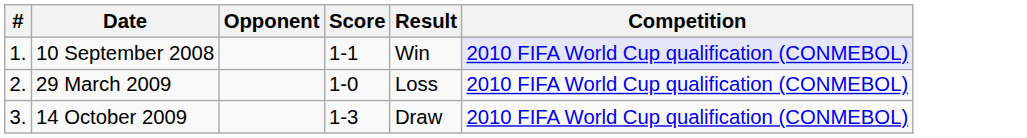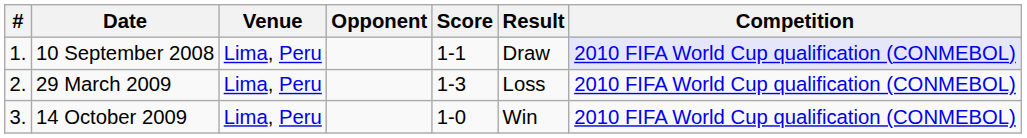 <table class="wikitable sortable" style="font-size:90%">
 <tr>
 <th>#</th>
 <th>Date</th>
+<th>Venue</th>
 <th>Opponent</th>
 <th>Score</th>
 <th>Result</th>
 <th>Competition</th>
 </tr>
 <tr>
 <td>1.</td>
 <td>10 September 2008</td>
+<td><a href='#'>Lima</a>, <a href='#'>Peru</a></td>
 <td></td>
 <td>1-1</td>
-<td>Win</td>
+<td>Draw</td>
 <td style="background: lavender;"><a href='#'>2010 FIFA World Cup qualification (CONMEBOL)</a></td>
 </tr>
 <tr>
 <td>2.</td>
 <td>29 March 2009</td>
+<td><a href='#'>Lima</a>, <a href='#'>Peru</a></td>
 <td></td>
-<td>1-0</td>
+<td>1-3</td>
 <td>Loss</td>
 <td><a href='#'>2010 FIFA World Cup qualification (CONMEBOL)</a></td>
 </tr>
 <tr>
 <td>3.</td>
 <td>14 October 2009</td>
+<td><a href='#'>Lima</a>, <a href='#'>Peru</a></td>
 <td></td>
-<td>1-3</td>
-<td>Draw</td>
+<td>1-0</td>
+<td>Win</td>
 <td><a href='#'>2010 FIFA World Cup qualification (CONMEBOL)</a></td>
 </tr>
 </table>
